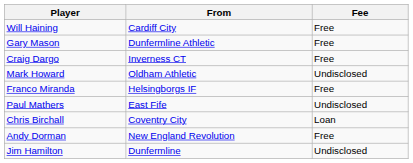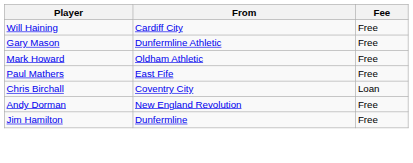 <table class="wikitable" style="text-align:center; font-size:95%;width:50%; text-align:left">
 <tr>
 <th><strong>Player</strong></th>
 <th><strong>From</strong></th>
 <th><strong>Fee</strong></th>
 </tr>
 <tr>
 <td> <a href='#'>Will Haining</a></td>
 <td><a href='#'>Cardiff City</a></td>
 <td>Free</td>
 </tr>
 <tr>
 <td> <a href='#'>Gary Mason</a></td>
 <td><a href='#'>Dunfermline Athletic</a></td>
 <td>Free</td>
 </tr>
 <tr>
-<td> <a href='#'>Craig Dargo</a></td>
-<td><a href='#'>Inverness CT</a></td>
-<td>Free</td>
-</tr>
-<tr>
 <td> <a href='#'>Mark Howard</a></td>
 <td><a href='#'>Oldham Athletic</a></td>
-<td>Undisclosed</td>
-</tr>
-<tr>
-<td> <a href='#'>Franco Miranda</a></td>
-<td><a href='#'>Helsingborgs IF</a></td>
 <td>Free</td>
 </tr>
 <tr>
 <td> <a href='#'>Paul Mathers</a></td>
 <td><a href='#'>East Fife</a></td>
-<td>Undisclosed</td>
+<td>Free</td>
 </tr>
 <tr>
 <td> <a href='#'>Chris Birchall</a></td>
 <td><a href='#'>Coventry City</a></td>
 <td>Loan</td>
 </tr>
 <tr>
 <td> <a href='#'>Andy Dorman</a></td>
 <td><a href='#'>New England Revolution</a></td>
 <td>Free</td>
 </tr>
 <tr>
 <td> <a href='#'>Jim Hamilton</a></td>
 <td><a href='#'>Dunfermline</a></td>
-<td>Undisclosed</td>
+<td>Free</td>
 </tr>
 </table>
